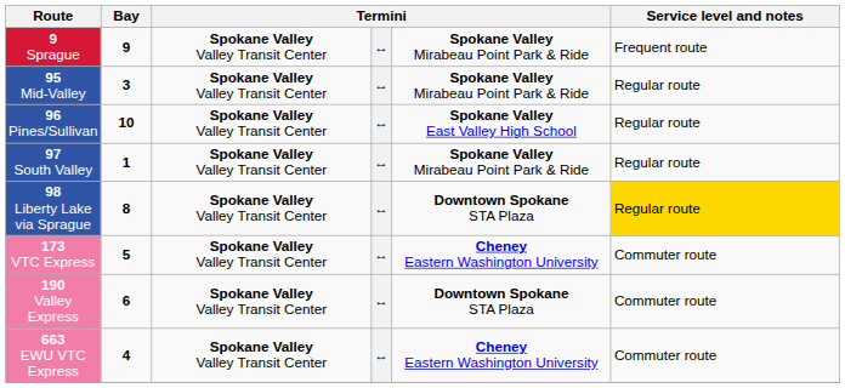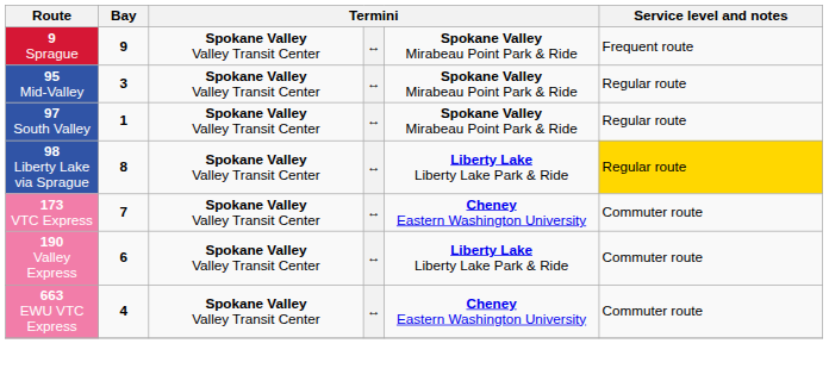 <table class=wikitable style="font-size: 100%;" text-valign="center"|>
 <tr>
 <th width="100px">Route</th>
 <th width="50px">Bay</th>
 <th colspan=3>Termini</th>
 <th width="250px">Service level and notes</th>
 </tr>
 <tr>
 <td style="background:#d61735; color:white" align="center" valign=center><div><strong>9</strong><br>Sprague</div></td>
 <td align="center" valign=center><div><strong>9</strong></div></td>
 <td ! width="240px" align="center"><strong>Spokane Valley</strong><br>Valley Transit Center<br></td>
 <th><span>↔</span></th>
 <td ! width="240px" align="center"><strong>Spokane Valley</strong><br>Mirabeau Point Park & Ride<br></td>
 <td>Frequent route</td>
 </tr>
 <tr>
 <td style="background:#3054a6; color:white" align="center" valign=center><div><strong>95</strong><br>Mid-Valley</div></td>
 <td align="center" valign=center><div><strong>3</strong></div></td>
 <td ! width="240px" align="center"><strong>Spokane Valley</strong><br>Valley Transit Center<br></td>
 <th><span>↔</span></th>
 <td ! width="240px" align="center"><strong>Spokane Valley</strong><br>Mirabeau Point Park & Ride<br></td>
 <td>Regular route</td>
 </tr>
 <tr>
-<td style="background:#3054a6; color:white" align="center" valign=center><div><strong>96</strong><br>Pines/Sullivan</div></td>
-<td align="center" valign=center><div><strong>10</strong></div></td>
-<td ! width="240px" align="center"><strong>Spokane Valley</strong><br>Valley Transit Center<br></td>
-<th><span>↔</span></th>
-<td ! width="240px" align="center"><strong>Spokane Valley</strong><br><a href='#'>East Valley High School</a><br></td>
-<td>Regular route</td>
-</tr>
-<tr>
 <td style="background:#3054a6; color:white" align="center" valign=center><div><strong>97</strong><br>South Valley</div></td>
 <td align="center" valign=center><div><strong>1</strong></div></td>
 <td ! width="240px" align="center"><strong>Spokane Valley</strong><br>Valley Transit Center<br></td>
 <th><span>↔</span></th>
 <td ! width="240px" align="center"><strong>Spokane Valley</strong><br>Mirabeau Point Park & Ride<br></td>
 <td>Regular route</td>
 </tr>
 <tr>
 <td style="background:#3054a6; color:white" align="center" valign=center><div><strong>98</strong><br>Liberty Lake via Sprague</div></td>
 <td align="center" valign=center><div><strong>8</strong></div></td>
 <td ! width="240px" align="center"><strong>Spokane Valley</strong><br>Valley Transit Center<br></td>
 <th><span>↔</span></th>
-<td ! width="240px" align="center"><strong>Downtown Spokane</strong><br>STA Plaza<br></td>
+<td ! width="240px" align="center"><strong><a href='#'>Liberty Lake</a></strong><br>Liberty Lake Park & Ride<br></td>
 <td style="background: gold;">Regular route</td>
 </tr>
 <tr>
 <td style="background:#f27da9; color:white" align="center" valign=center><div><strong>173</strong><br>VTC Express</div></td>
-<td align="center" valign=center><div><strong>5</strong></div></td>
+<td align="center" valign=center><div><strong>7</strong></div></td>
 <td ! width="240px" align="center"><strong>Spokane Valley</strong><br>Valley Transit Center<br></td>
 <th><span>↔</span></th>
 <td ! width="240px" align="center"><strong><a href='#'>Cheney</a></strong><br><a href='#'>Eastern Washington University</a><br></td>
 <td>Commuter route</td>
 </tr>
 <tr>
 <td style="background:#f27da9; color:white" align="center" valign=center><div><strong>190</strong><br>Valley Express</div></td>
 <td align="center" valign=center><div><strong>6</strong></div></td>
 <td ! width="240px" align="center"><strong>Spokane Valley</strong><br>Valley Transit Center<br></td>
 <th><span>↔</span></th>
-<td ! width="240px" align="center"><strong>Downtown Spokane</strong><br>STA Plaza<br></td>
+<td ! width="240px" align="center"><strong><a href='#'>Liberty Lake</a></strong><br>Liberty Lake Park & Ride<br></td>
 <td>Commuter route</td>
 </tr>
 <tr>
 <td style="background:#f27da9; color:white" align="center" valign=center><div><strong>663</strong><br>EWU VTC Express</div></td>
 <td align="center" valign=center><div><strong>4</strong></div></td>
 <td ! width="240px" align="center"><strong>Spokane Valley</strong><br>Valley Transit Center<br></td>
 <th><span>↔</span></th>
 <td ! width="240px" align="center"><strong><a href='#'>Cheney</a></strong><br><a href='#'>Eastern Washington University</a><br></td>
 <td>Commuter route</td>
 </tr>
 <tr>
 </tr>
 </table>
